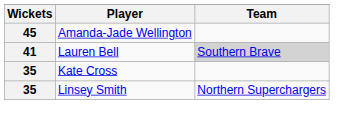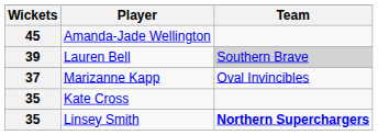 <table class="wikitable">
 <tr>
 </tr>
 <tr>
 <th>Wickets</th>
 <th>Player</th>
 <th>Team</th>
 </tr>
 <tr>
 <th>45 </th>
 <td><a href='#'>Amanda-Jade Wellington</a></td>
 <td></td>
 </tr>
 <tr>
-<th>41 </th>
+<th>39 </th>
 <td><a href='#'>Lauren Bell</a></td>
 <td style="background: lightgrey;"><a href='#'>Southern Brave</a></td>
+</tr>
+<tr>
+<th>37 </th>
+<td><a href='#'>Marizanne Kapp</a></td>
+<td><a href='#'>Oval Invincibles</a></td>
 </tr>
 <tr>
 <th>35 </th>
 <td><a href='#'>Kate Cross</a></td>
 <td></td>
 </tr>
 <tr>
 <th>35</th>
 <td><a href='#'>Linsey Smith</a></td>
-<td><a href='#'>Northern Superchargers</a></td>
+<td><strong><a href='#'>Northern Superchargers</a></strong></td>
 </tr>
 </table>
